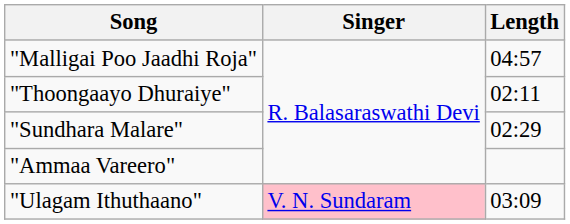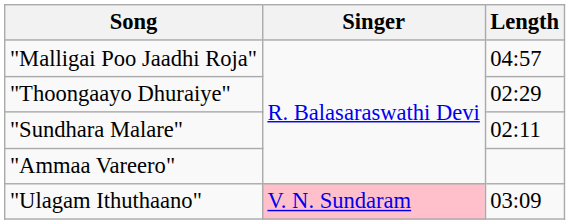 <table class="wikitable">
 <tr>
 <th>Song</th>
 <th>Singer</th>
 <th>Length</th>
 </tr>
 <tr>
 <td>"Malligai Poo Jaadhi Roja"</td>
 <td rowspan=4><a href='#'>R. Balasaraswathi Devi</a></td>
 <td>04:57</td>
 </tr>
 <tr>
 <td>"Thoongaayo Dhuraiye"</td>
-<td>02:11</td>
+<td>02:29</td>
 </tr>
 <tr>
 <td>"Sundhara Malare"</td>
-<td>02:29</td>
+<td>02:11</td>
 </tr>
 <tr>
 <td>"Ammaa Vareero"</td>
 <td></td>
 </tr>
 <tr>
 <td>"Ulagam Ithuthaano"</td>
 <td style="background: pink;"><a href='#'>V. N. Sundaram</a></td>
 <td>03:09</td>
 </tr>
 </table>
